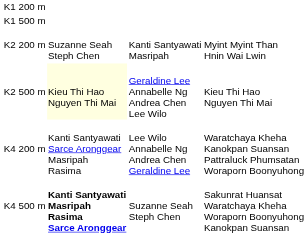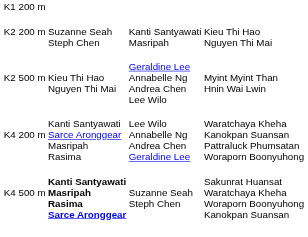 <table>
 <tr>
 <td>K1 200 m</td>
 <td nowrap></td>
 <td></td>
 <td></td>
 </tr>
 <tr>
-<td>K1 500 m</td>
-<td></td>
-<td></td>
-<td></td>
-</tr>
-<tr>
 <td>K2 200 m</td>
 <td><br>Suzanne Seah<br>Steph Chen</td>
 <td nowrap><br>Kanti Santyawati<br>Masripah</td>
-<td><br>Myint Myint Than<br>Hnin Wai Lwin</td>
+<td><br>Kieu Thi Hao<br>Nguyen Thi Mai</td>
 </tr>
 <tr>
 <td>K2 500 m</td>
-<td style="background: lightyellow;"><br>Kieu Thi Hao<br>Nguyen Thi Mai</td>
+<td><br>Kieu Thi Hao<br>Nguyen Thi Mai</td>
 <td><br><a href='#'>Geraldine Lee</a><br>Annabelle Ng<br>Andrea Chen<br>Lee Wilo</td>
-<td><br>Kieu Thi Hao<br>Nguyen Thi Mai</td>
+<td><br>Myint Myint Than<br>Hnin Wai Lwin</td>
 </tr>
 <tr>
 <td>K4 200 m</td>
 <td><br>Kanti Santyawati<br><a href='#'>Sarce Aronggear</a><br>Masripah<br>Rasima</td>
 <td><br>Lee Wilo<br>Annabelle Ng<br>Andrea Chen<br><a href='#'>Geraldine Lee</a></td>
 <td nowrap><br>Waratchaya Kheha<br>Kanokpan Suansan<br>Pattraluck Phumsatan<br>Woraporn Boonyuhong</td>
 </tr>
 <tr>
 <td>K4 500 m</td>
 <td><strong><br>Kanti Santyawati<br>Masripah<br>Rasima<br><a href='#'>Sarce Aronggear</a></strong></td>
 <td><br>Suzanne Seah<br>Steph Chen</td>
 <td><br>Sakunrat Huansat<br>Waratchaya Kheha<br>Woraporn Boonyuhong<br>Kanokpan Suansan</td>
 </tr>
 </table>
